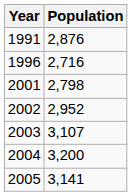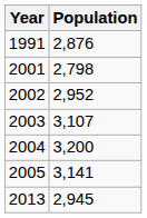 <table class="wikitable">
 <tr>
 <th>Year</th>
 <th>Population</th>
 </tr>
 <tr>
 <td>1991</td>
 <td>2,876</td>
-</tr>
-<tr>
-<td>1996</td>
-<td>2,716</td>
 </tr>
 <tr>
 <td>2001</td>
 <td>2,798</td>
 </tr>
 <tr>
 <td>2002</td>
 <td>2,952</td>
 </tr>
 <tr>
 <td>2003</td>
 <td>3,107</td>
 </tr>
 <tr>
 <td>2004</td>
 <td>3,200</td>
 </tr>
 <tr>
 <td>2005</td>
 <td>3,141</td>
 </tr>
+<tr>
+<td>2013</td>
+<td>2,945</td>
+</tr>
 </table>
